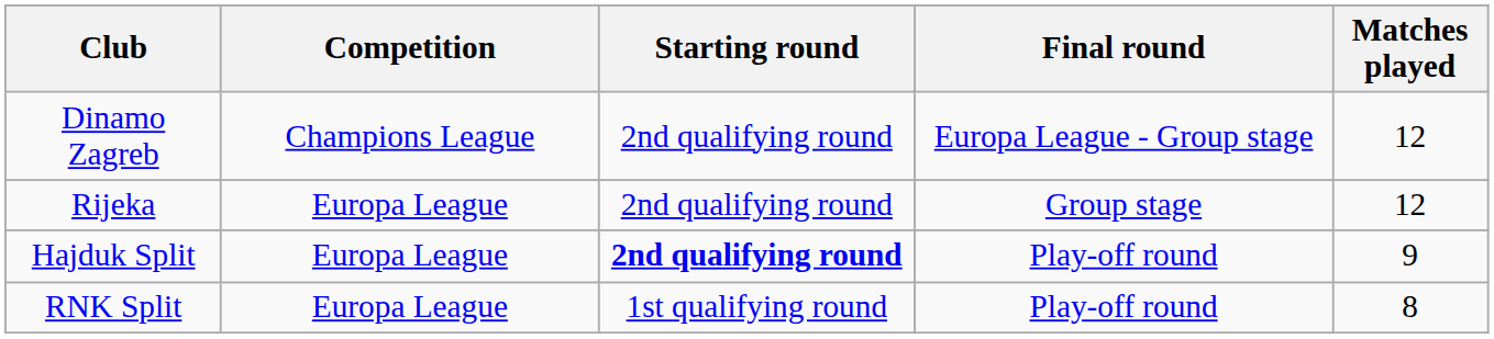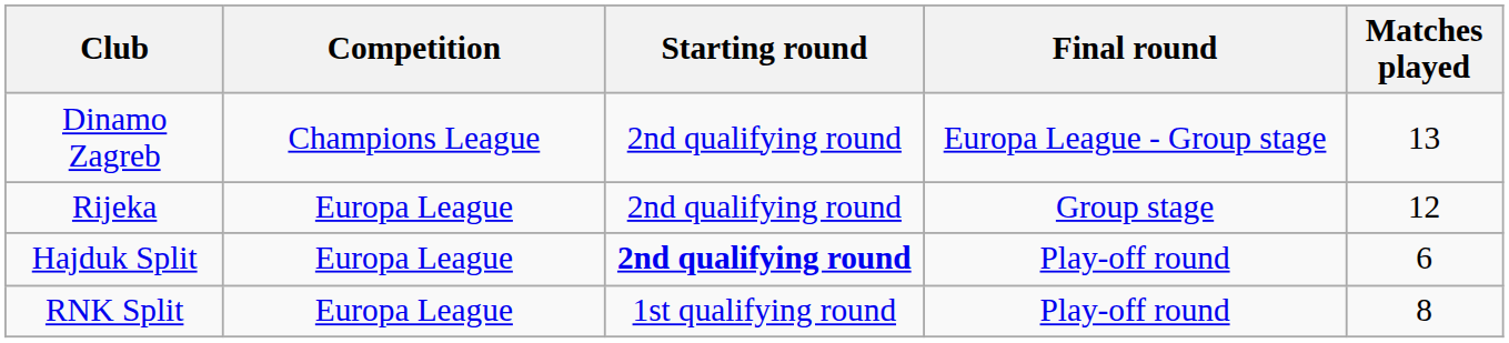 <table class="wikitable" style="text-align: center">
 <tr>
 <th width=100>Club</th>
 <th width=180>Competition</th>
 <th width=150>Starting round</th>
 <th width=200>Final round</th>
 <th width=70>Matches played</th>
 </tr>
 <tr>
 <td rowspan=1><a href='#'>Dinamo Zagreb</a></td>
 <td><a href='#'>Champions League</a></td>
 <td><a href='#'>2nd qualifying round</a></td>
 <td><a href='#'>Europa League - Group stage</a></td>
-<td>12</td>
+<td>13</td>
 </tr>
 <tr>
 <td><a href='#'>Rijeka</a></td>
 <td><a href='#'>Europa League</a></td>
 <td><a href='#'>2nd qualifying round</a></td>
 <td><a href='#'>Group stage</a></td>
 <td>12</td>
 </tr>
 <tr>
 <td><a href='#'>Hajduk Split</a></td>
 <td><a href='#'>Europa League</a></td>
 <td><strong><a href='#'>2nd qualifying round</a></strong></td>
 <td><a href='#'>Play-off round</a></td>
-<td>9</td>
+<td>6</td>
 </tr>
 <tr>
 <td><a href='#'>RNK Split</a></td>
 <td><a href='#'>Europa League</a></td>
 <td><a href='#'>1st qualifying round</a></td>
 <td><a href='#'>Play-off round</a></td>
 <td>8</td>
 </tr>
 </table>
